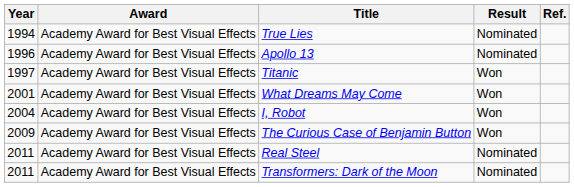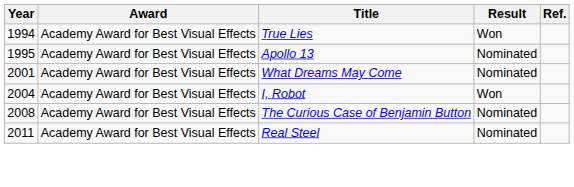 <table class="wikitable">
 <tr>
 <th>Year</th>
 <th>Award</th>
 <th>Title</th>
 <th>Result</th>
 <th>Ref.</th>
 </tr>
 <tr>
 <td>1994</td>
 <td>Academy Award for Best Visual Effects</td>
 <td><em><a href='#'>True Lies</a></em></td>
-<td>Nominated</td>
+<td>Won</td>
 <td></td>
 </tr>
 <tr>
-<td>1996</td>
+<td>1995</td>
 <td>Academy Award for Best Visual Effects</td>
 <td><em><a href='#'>Apollo 13</a></em></td>
 <td>Nominated</td>
 <td></td>
 </tr>
 <tr>
-<td>1997</td>
-<td>Academy Award for Best Visual Effects</td>
-<td><em><a href='#'>Titanic</a></em></td>
-<td>Won</td>
-<td></td>
-</tr>
-<tr>
 <td>2001</td>
 <td>Academy Award for Best Visual Effects</td>
 <td><em><a href='#'>What Dreams May Come</a></em></td>
-<td>Won</td>
+<td>Nominated</td>
 <td></td>
 </tr>
 <tr>
 <td>2004</td>
 <td>Academy Award for Best Visual Effects</td>
 <td><em><a href='#'>I, Robot</a></em></td>
 <td>Won</td>
 <td></td>
 </tr>
 <tr>
-<td>2009</td>
+<td>2008</td>
 <td>Academy Award for Best Visual Effects</td>
 <td><em><a href='#'>The Curious Case of Benjamin Button</a></em></td>
-<td>Won</td>
+<td>Nominated</td>
 <td></td>
 </tr>
 <tr>
 <td>2011</td>
 <td>Academy Award for Best Visual Effects</td>
 <td><em><a href='#'>Real Steel</a></em></td>
 <td>Nominated</td>
 <td></td>
 </tr>
-<tr>
-<td>2011</td>
-<td>Academy Award for Best Visual Effects</td>
-<td><em><a href='#'>Transformers: Dark of the Moon</a></em></td>
-<td>Nominated</td>
-<td></td>
-</tr>
 </table>
